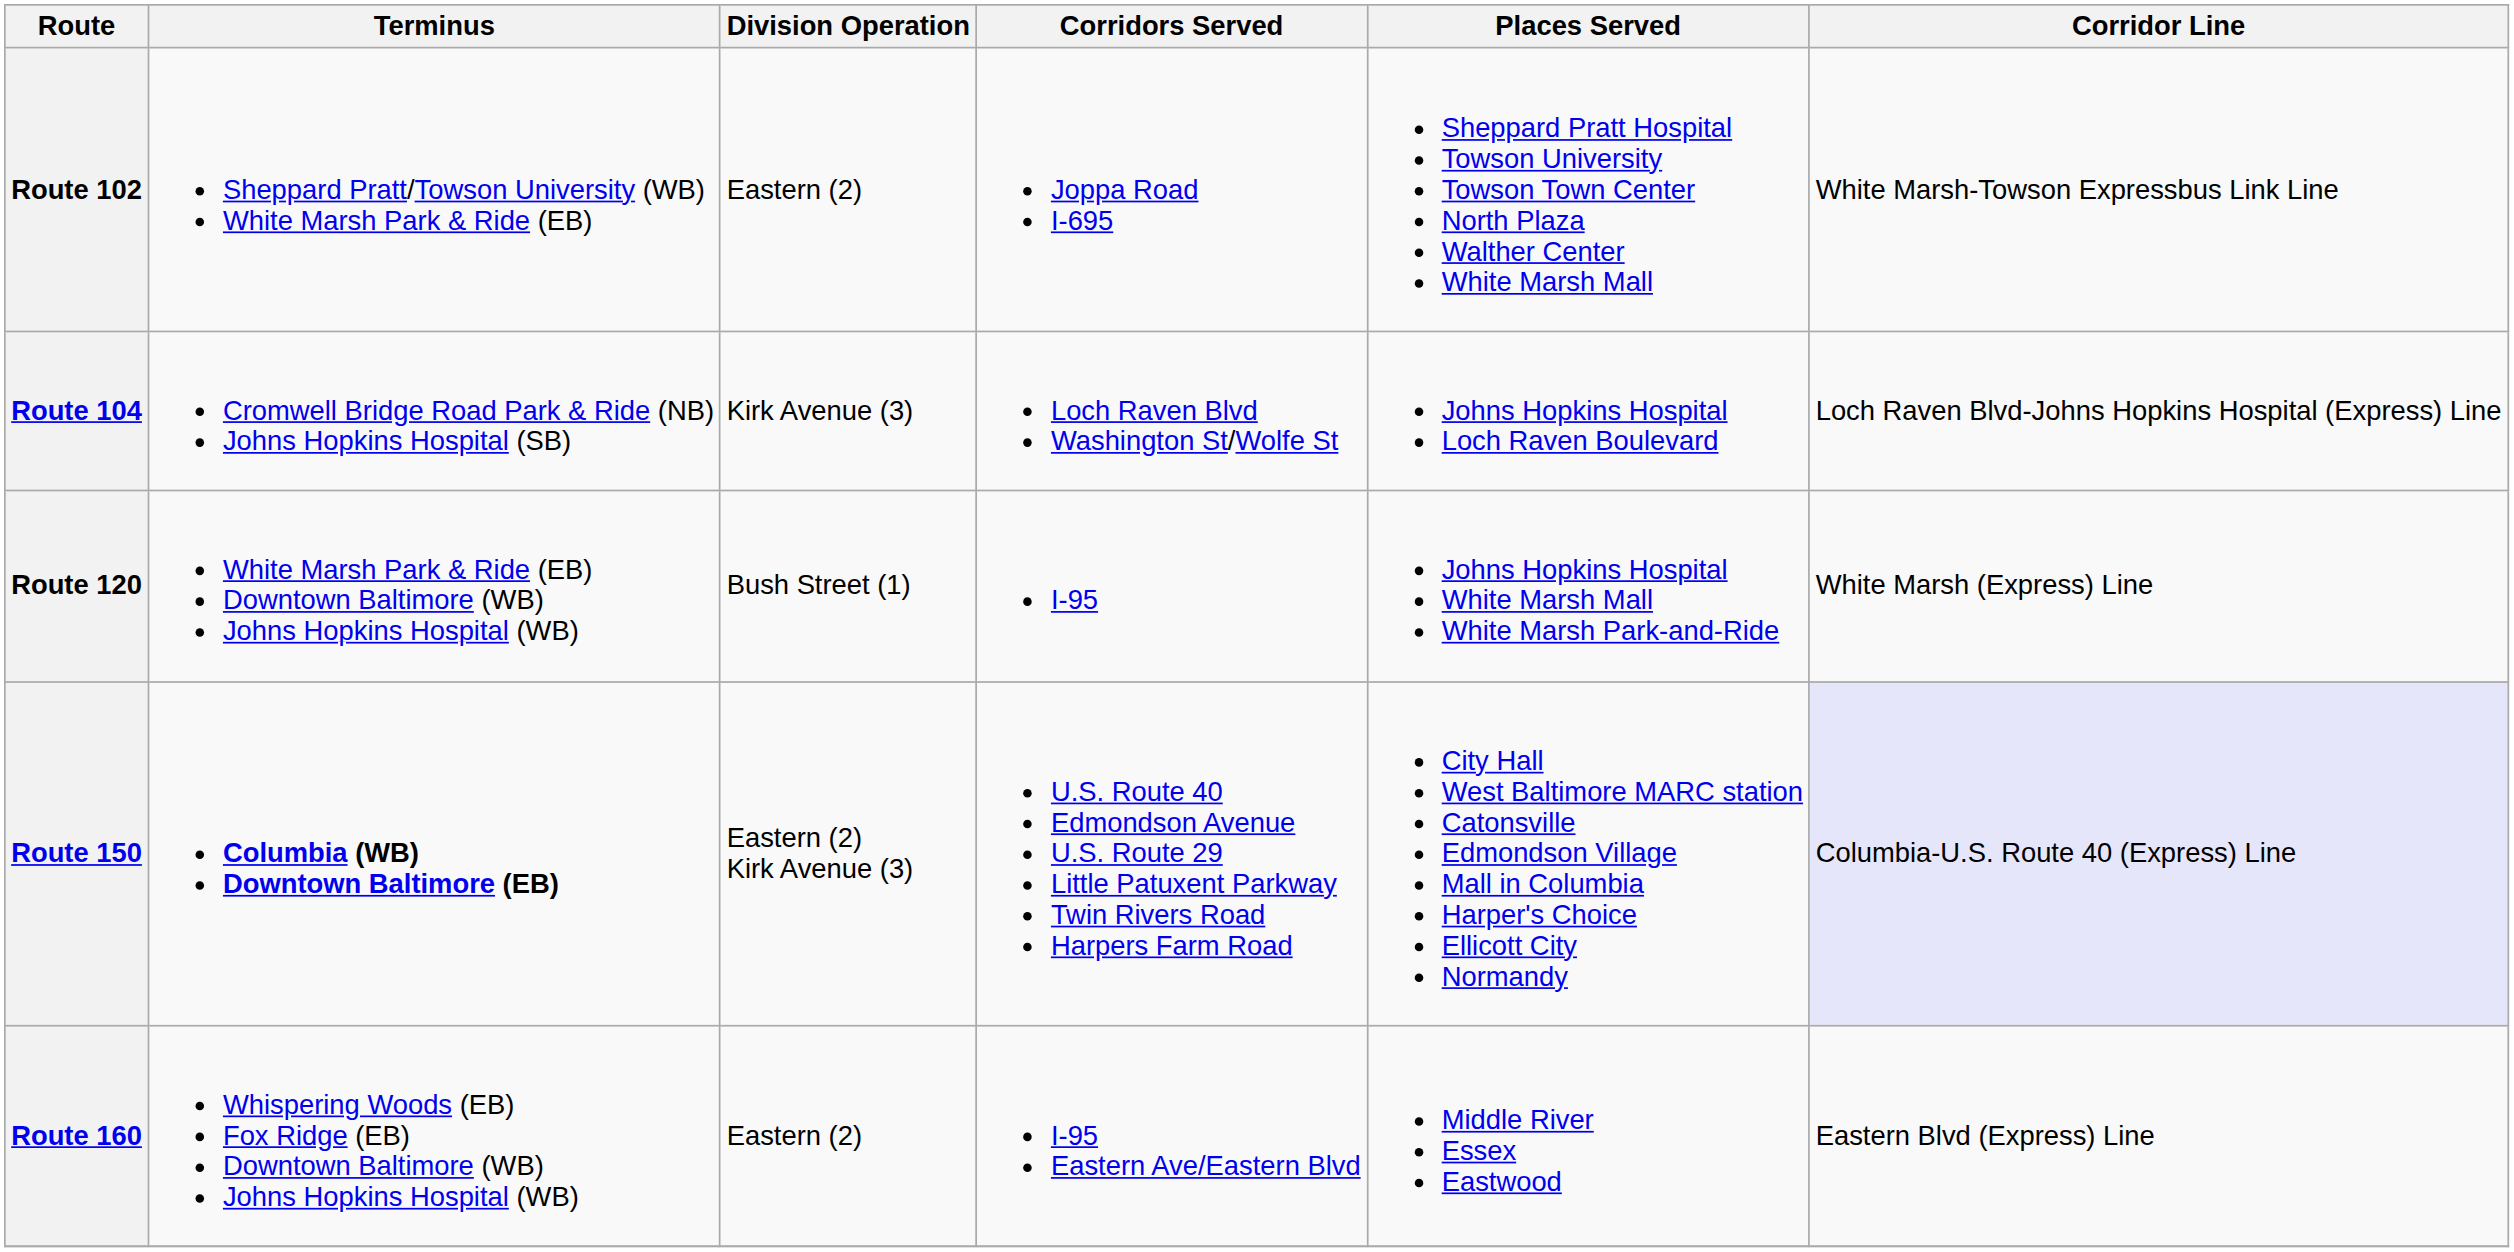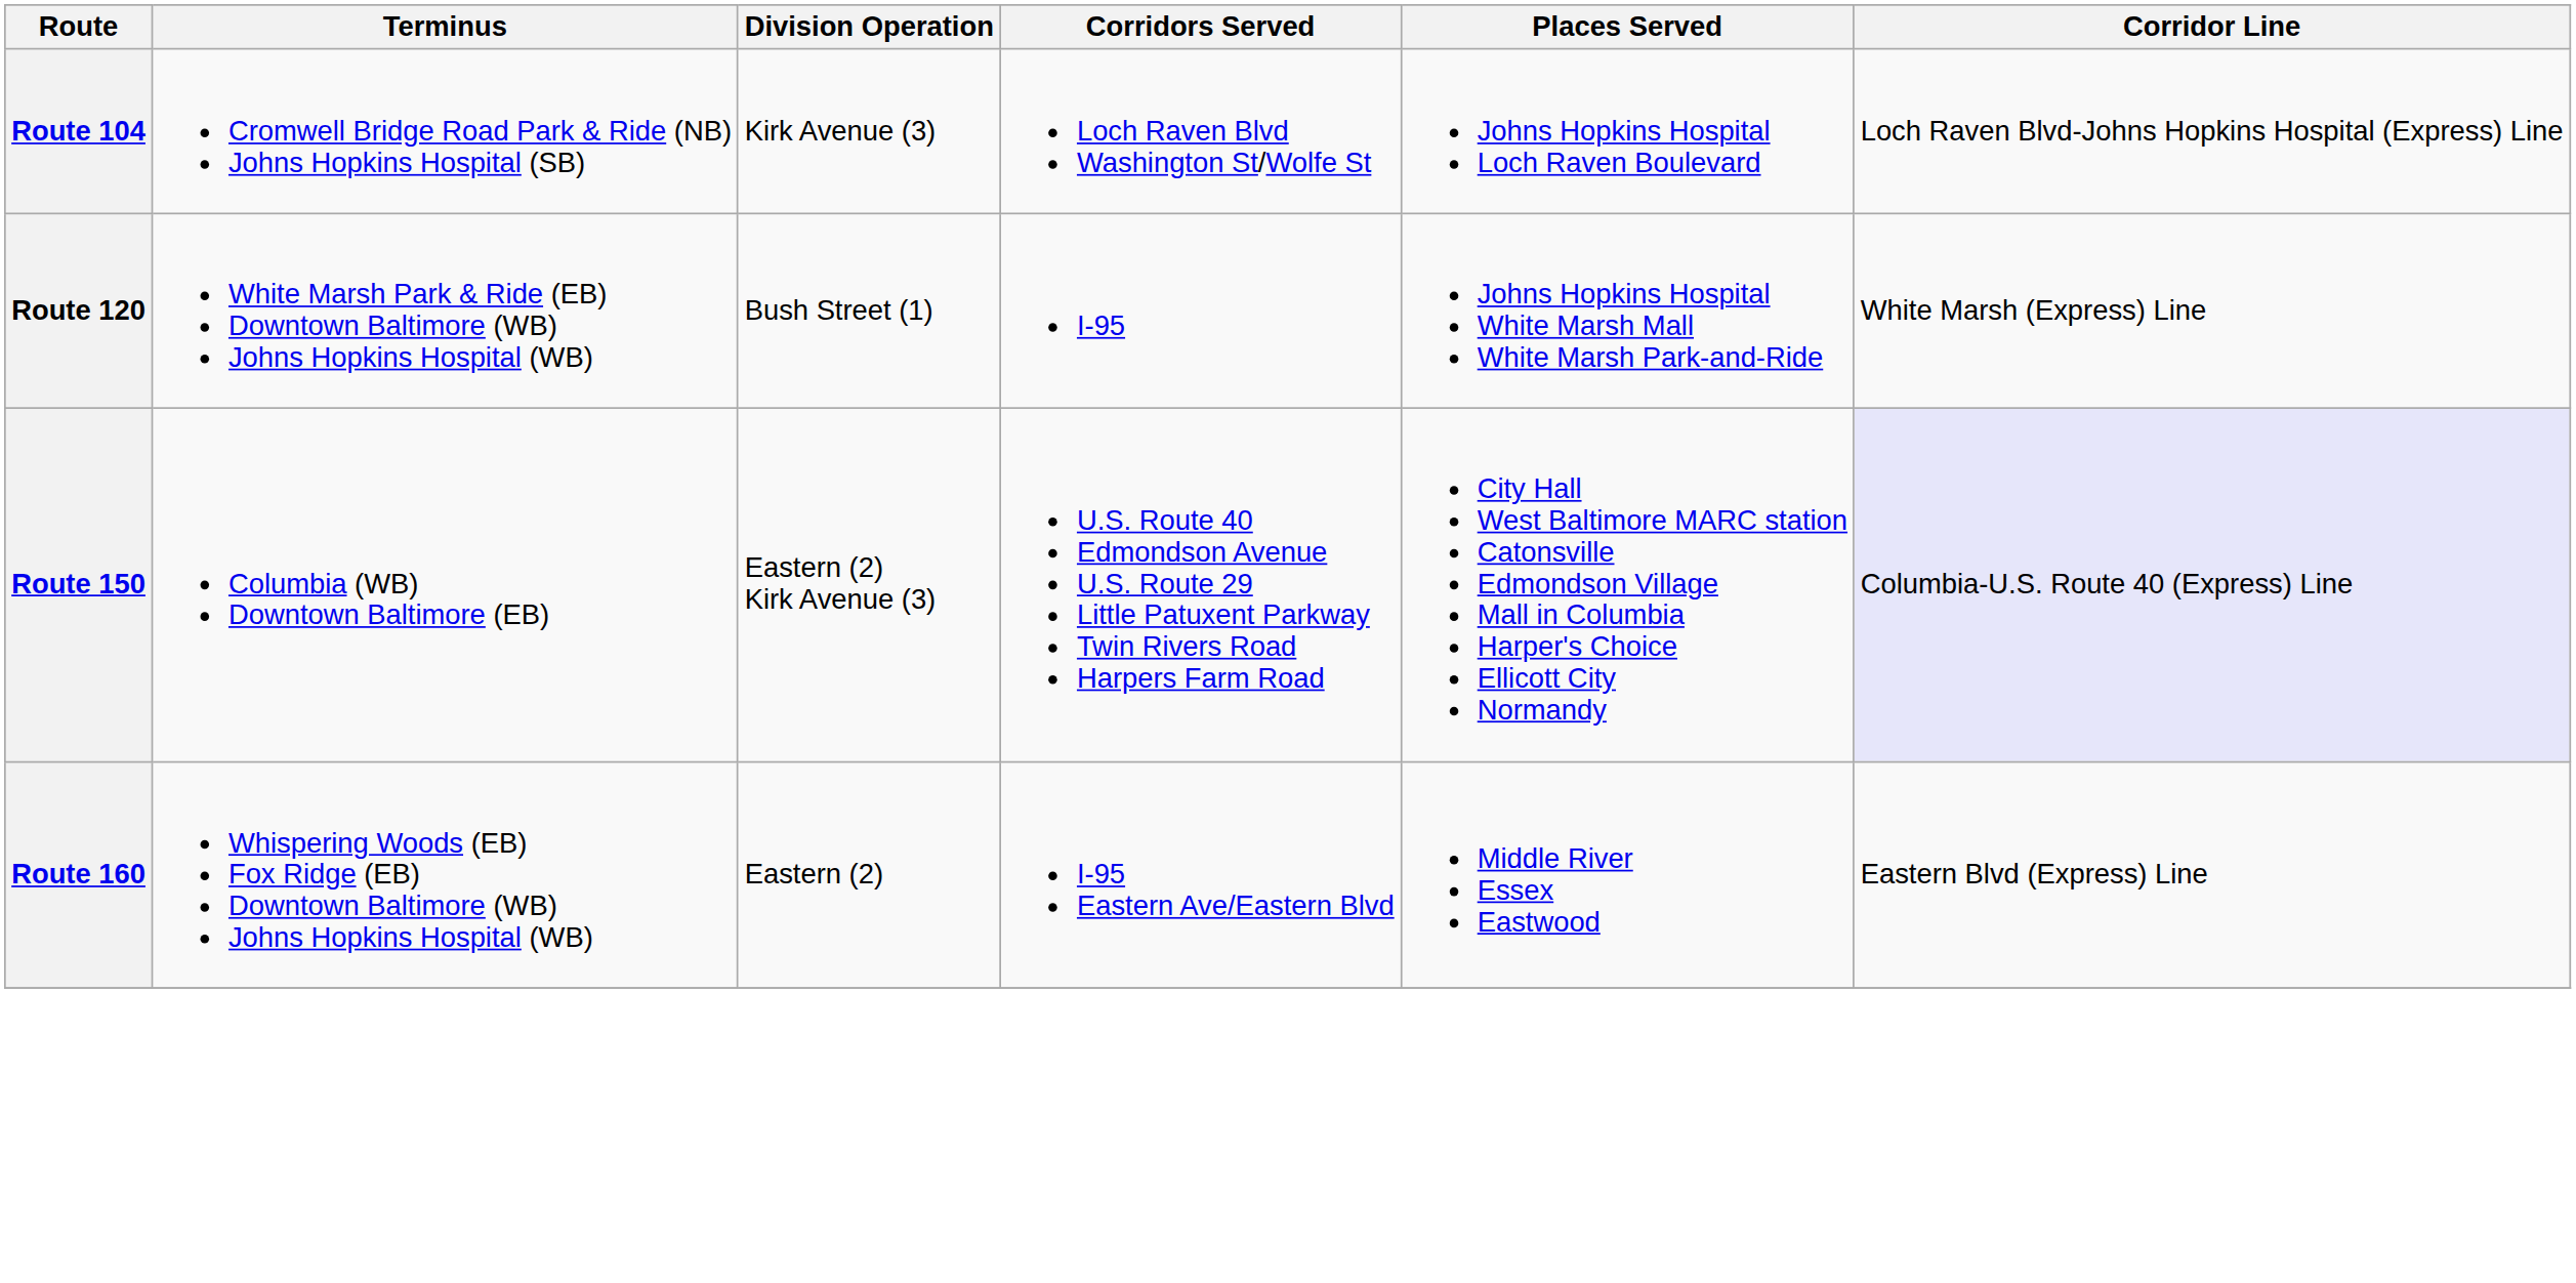 <table class="wikitable">
 <tr>
 <th>Route</th>
 <th>Terminus</th>
 <th>Division Operation</th>
 <th>Corridors Served</th>
 <th>Places Served</th>
 <th>Corridor Line</th>
-</tr>
-<tr>
-<th>Route 102</th>
-<td><br><ul><li><a href='#'>Sheppard Pratt</a>/<a href='#'>Towson University</a> (WB)</li><li><a href='#'>White Marsh Park & Ride</a> (EB)</li></ul></td>
-<td>Eastern (2)</td>
-<td><br><ul><li><a href='#'>Joppa Road</a></li><li><a href='#'>I-695</a></li></ul></td>
-<td><br><ul><li><a href='#'>Sheppard Pratt Hospital</a></li><li><a href='#'>Towson University</a></li><li><a href='#'>Towson Town Center</a></li><li><a href='#'>North Plaza</a></li><li><a href='#'>Walther Center</a></li><li><a href='#'>White Marsh Mall</a></li></ul></td>
-<td>White Marsh-Towson Expressbus Link Line</td>
 </tr>
 <tr>
 <th><a href='#'>Route 104</a></th>
 <td><br><ul><li><a href='#'>Cromwell Bridge Road Park & Ride</a> (NB)</li><li><a href='#'>Johns Hopkins Hospital</a> (SB)</li></ul></td>
 <td>Kirk Avenue (3)</td>
 <td><br><ul><li><a href='#'>Loch Raven Blvd</a></li><li><a href='#'>Washington St</a>/<a href='#'>Wolfe St</a></li></ul></td>
 <td><br><ul><li><a href='#'>Johns Hopkins Hospital</a></li><li><a href='#'>Loch Raven Boulevard</a></li></ul></td>
 <td>Loch Raven Blvd-Johns Hopkins Hospital (Express) Line</td>
 </tr>
 <tr>
 <th>Route 120</th>
 <td><br><ul><li><a href='#'>White Marsh Park & Ride</a> (EB)</li><li><a href='#'>Downtown Baltimore</a> (WB)</li><li><a href='#'>Johns Hopkins Hospital</a> (WB)</li></ul></td>
 <td>Bush Street (1)</td>
 <td><br><ul><li><a href='#'>I-95</a></li></ul></td>
 <td><br><ul><li><a href='#'>Johns Hopkins Hospital</a></li><li><a href='#'>White Marsh Mall</a></li><li><a href='#'>White Marsh Park-and-Ride</a></li></ul></td>
 <td>White Marsh (Express) Line</td>
 </tr>
 <tr>
 <th><a href='#'>Route 150</a></th>
-<td><strong><br><ul><li><a href='#'>Columbia</a> (WB)</li><li><a href='#'>Downtown Baltimore</a> (EB)</li></ul></strong></td>
+<td><br><ul><li><a href='#'>Columbia</a> (WB)</li><li><a href='#'>Downtown Baltimore</a> (EB)</li></ul></td>
 <td>Eastern (2)<br>Kirk Avenue (3)</td>
 <td><br><ul><li><a href='#'>U.S. Route 40</a></li><li><a href='#'>Edmondson Avenue</a></li><li><a href='#'>U.S. Route 29</a></li><li><a href='#'>Little Patuxent Parkway</a></li><li><a href='#'>Twin Rivers Road</a></li><li><a href='#'>Harpers Farm Road</a></li></ul></td>
 <td><br><ul><li><a href='#'>City Hall</a></li><li><a href='#'>West Baltimore MARC station</a></li><li><a href='#'>Catonsville</a></li><li><a href='#'>Edmondson Village</a></li><li><a href='#'>Mall in Columbia</a></li><li><a href='#'>Harper's Choice</a></li><li><a href='#'>Ellicott City</a></li><li><a href='#'>Normandy</a></li></ul></td>
 <td style="background: lavender;">Columbia-U.S. Route 40 (Express) Line</td>
 </tr>
 <tr>
 <th><a href='#'>Route 160</a></th>
 <td><br><ul><li><a href='#'>Whispering Woods</a> (EB)</li><li><a href='#'>Fox Ridge</a> (EB)</li><li><a href='#'>Downtown Baltimore</a> (WB)</li><li><a href='#'>Johns Hopkins Hospital</a> (WB)</li></ul></td>
 <td>Eastern (2)</td>
 <td><br><ul><li><a href='#'>I-95</a></li><li><a href='#'>Eastern Ave/Eastern Blvd</a></li></ul></td>
 <td><br><ul><li><a href='#'>Middle River</a></li><li><a href='#'>Essex</a></li><li><a href='#'>Eastwood</a></li></ul></td>
 <td>Eastern Blvd (Express) Line</td>
 </tr>
 <tr>
 </tr>
 </table>
